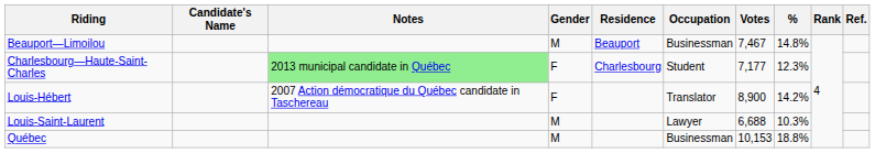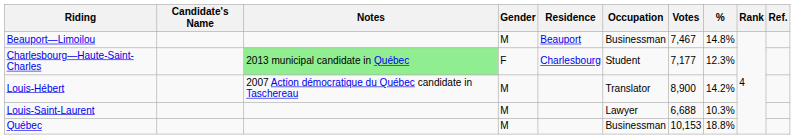 <table class="wikitable sortable">
 <tr>
 <th>Riding</th>
 <th>Candidate's Name</th>
 <th>Notes</th>
 <th>Gender</th>
 <th>Residence</th>
 <th>Occupation</th>
 <th>Votes</th>
 <th>%</th>
 <th>Rank</th>
 <th>Ref.</th>
 </tr>
 <tr>
 <td><a href='#'>Beauport—Limoilou</a></td>
 <td></td>
 <td></td>
 <td>M</td>
 <td><a href='#'>Beauport</a></td>
 <td>Businessman</td>
 <td>7,467</td>
 <td>14.8%</td>
 <td rowspan="5">4</td>
 <td></td>
 </tr>
 <tr>
 <td><a href='#'>Charlesbourg—Haute-Saint-Charles</a></td>
 <td></td>
 <td style="background: lightgreen;">2013 municipal candidate in <a href='#'>Québec</a></td>
 <td>F</td>
 <td><a href='#'>Charlesbourg</a></td>
 <td>Student</td>
 <td>7,177</td>
 <td>12.3%</td>
 <td></td>
 </tr>
 <tr>
 <td><a href='#'>Louis-Hébert</a></td>
 <td></td>
 <td>2007 <a href='#'>Action démocratique du Québec</a> candidate in <a href='#'>Taschereau</a></td>
-<td>F</td>
+<td>M</td>
 <td></td>
 <td>Translator</td>
 <td>8,900</td>
 <td>14.2%</td>
 <td></td>
 </tr>
 <tr>
 <td><a href='#'>Louis-Saint-Laurent</a></td>
 <td></td>
 <td></td>
 <td>M</td>
 <td></td>
 <td>Lawyer</td>
 <td>6,688</td>
 <td>10.3%</td>
 <td></td>
 </tr>
 <tr>
 <td><a href='#'>Québec</a></td>
 <td></td>
 <td></td>
 <td>M</td>
 <td></td>
 <td>Businessman</td>
 <td>10,153</td>
 <td>18.8%</td>
 <td></td>
 </tr>
 </table>
